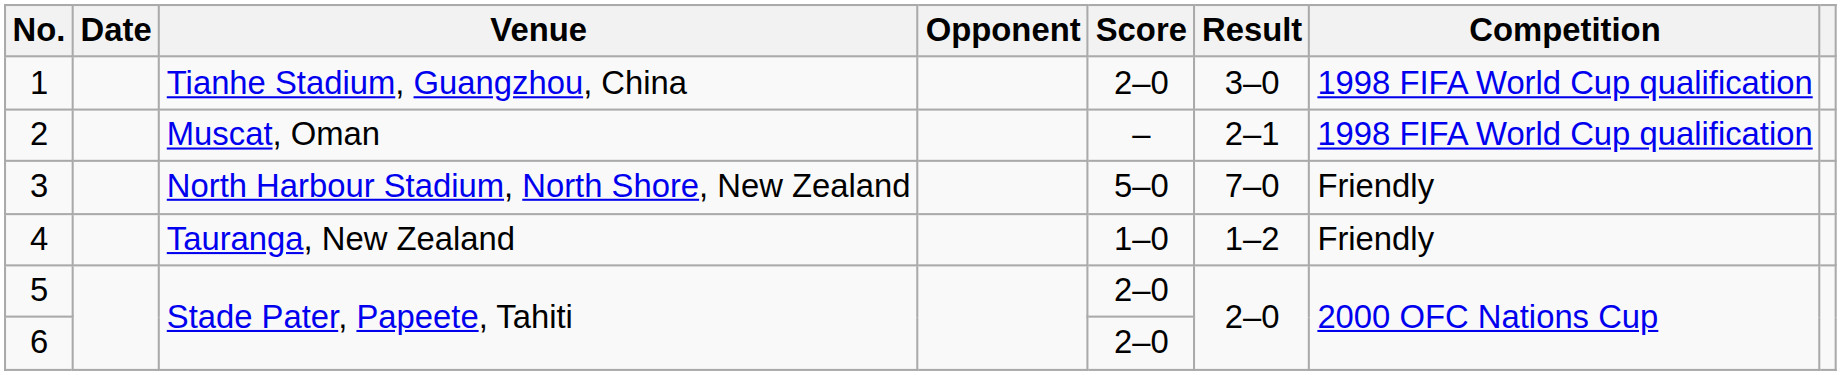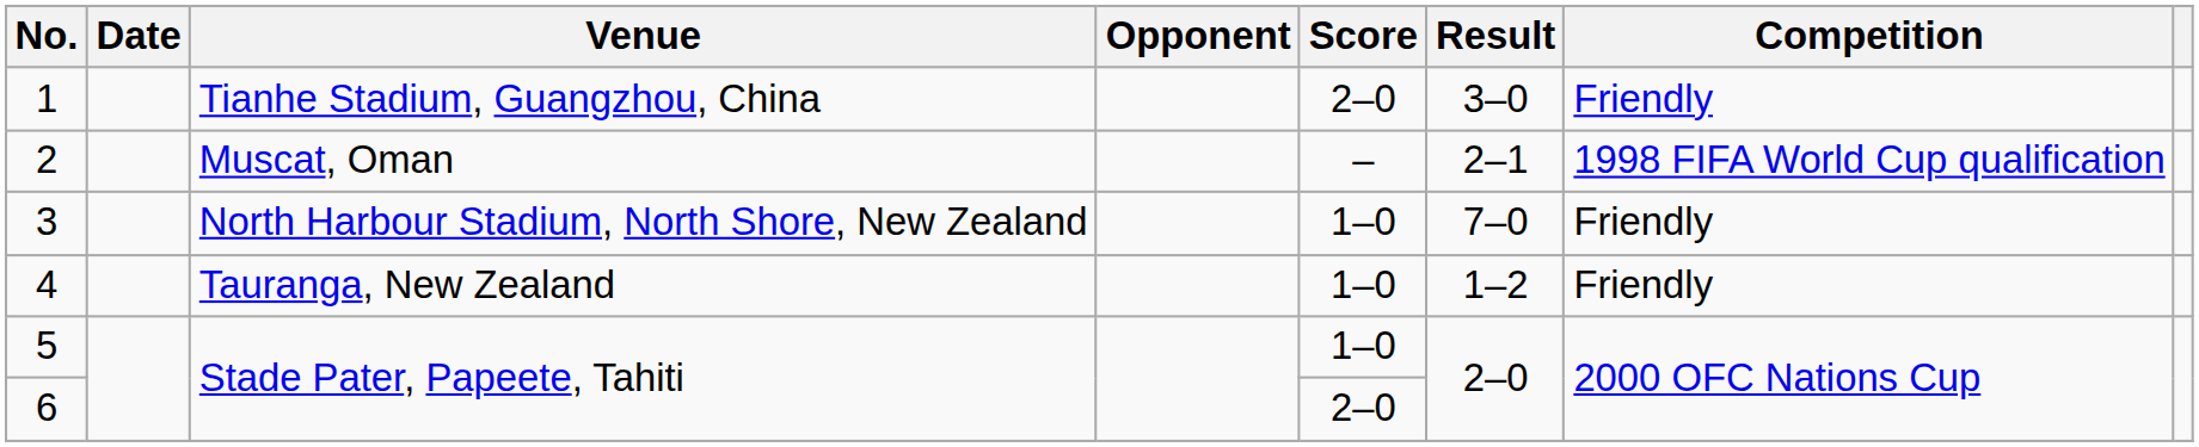 <table class="wikitable sortable">
 <tr>
 <th scope="col">No.</th>
 <th scope="col">Date</th>
 <th scope="col">Venue</th>
 <th scope="col">Opponent</th>
 <th scope="col">Score</th>
 <th scope="col">Result</th>
 <th scope="col">Competition</th>
 <th scope="col" class="unsortable"></th>
 </tr>
 <tr>
 <td style="text-align:center">1</td>
 <td></td>
 <td><a href='#'>Tianhe Stadium</a>, <a href='#'>Guangzhou</a>, China</td>
 <td></td>
 <td style="text-align:center">2–0</td>
 <td style="text-align:center">3–0</td>
-<td><a href='#'>1998 FIFA World Cup qualification</a></td>
+<td><a href='#'>Friendly</a></td>
 <td></td>
 </tr>
 <tr>
 <td style="text-align:center">2</td>
 <td></td>
 <td><a href='#'>Muscat</a>, Oman</td>
 <td></td>
 <td style="text-align:center">–</td>
 <td style="text-align:center">2–1</td>
 <td><a href='#'>1998 FIFA World Cup qualification</a></td>
 <td></td>
 </tr>
 <tr>
 <td style="text-align:center">3</td>
 <td></td>
 <td><a href='#'>North Harbour Stadium</a>, <a href='#'>North Shore</a>, New Zealand</td>
 <td></td>
-<td style="text-align:center">5–0</td>
+<td style="text-align:center">1–0</td>
 <td style="text-align:center">7–0</td>
 <td>Friendly</td>
 <td></td>
 </tr>
 <tr>
 <td style="text-align:center">4</td>
 <td></td>
 <td><a href='#'>Tauranga</a>, New Zealand</td>
 <td></td>
 <td style="text-align:center">1–0</td>
 <td style="text-align:center">1–2</td>
 <td>Friendly</td>
 <td></td>
 </tr>
 <tr>
 <td style="text-align:center">5</td>
 <td rowspan="2"></td>
 <td rowspan="2"><a href='#'>Stade Pater</a>, <a href='#'>Papeete</a>, Tahiti</td>
 <td rowspan="2"></td>
-<td style="text-align:center">2–0</td>
+<td style="text-align:center">1–0</td>
 <td rowspan="2" style="text-align:center">2–0</td>
 <td rowspan="2"><a href='#'>2000 OFC Nations Cup</a></td>
 <td rowspan="2"></td>
 </tr>
 <tr>
 <td style="text-align:center">6</td>
 <td style="text-align:center">2–0</td>
 </tr>
 </table>
